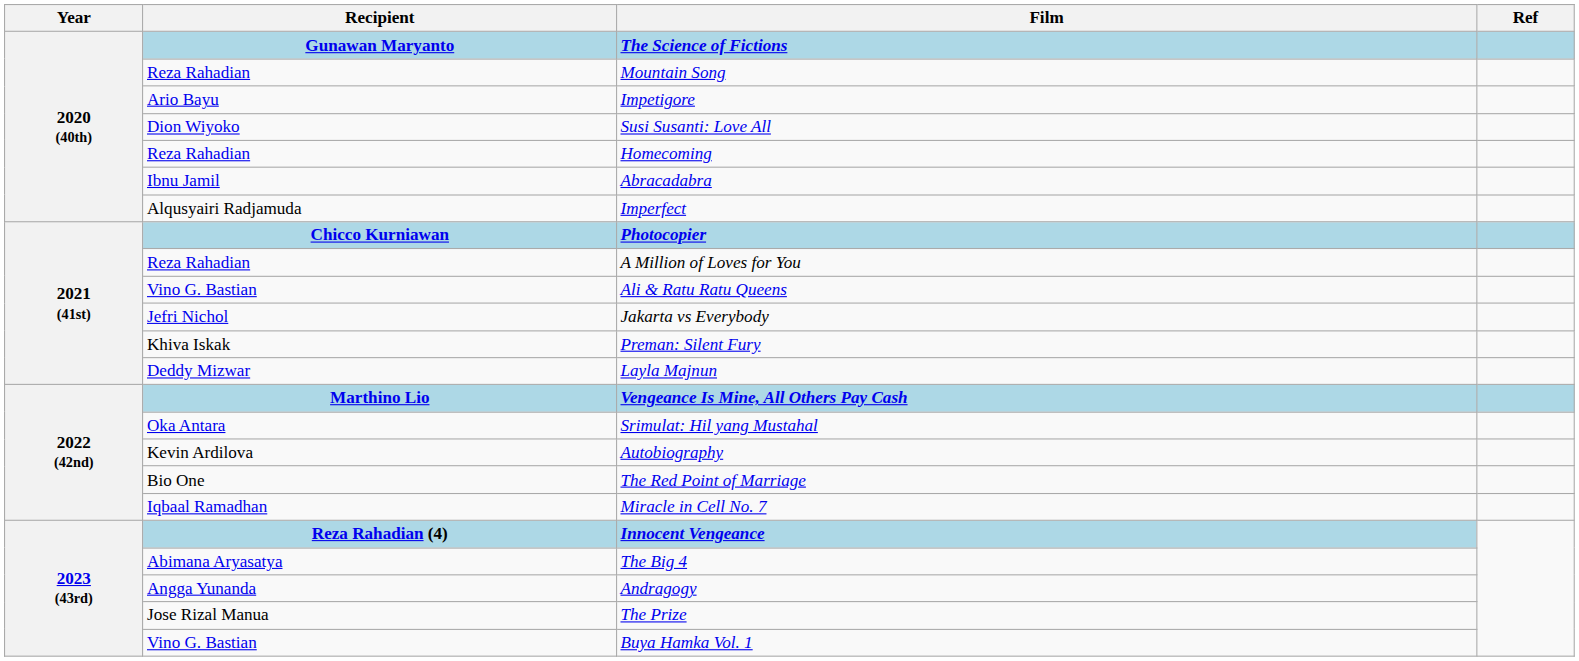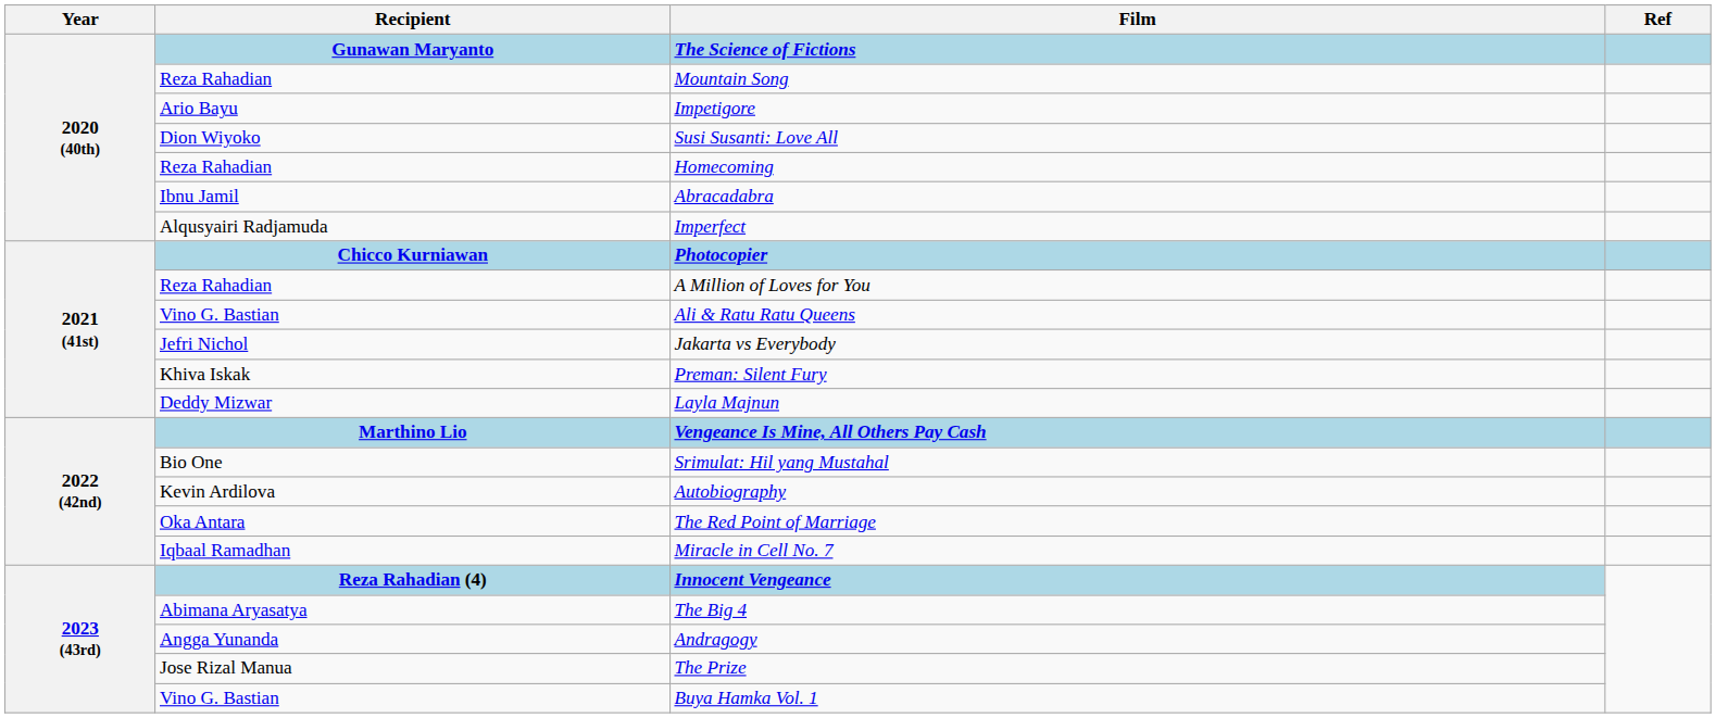 <table class="wikitable plainrowheaders sortable" style="width: 74%;">
 <tr>
 <th scope="col">Year</th>
 <th scope="col">Recipient</th>
 <th scope="col">Film</th>
 <th scope="col" class="unsortable">Ref</th>
 </tr>
 <tr>
 <th scope="row" rowspan="7" style="text-align:center;"><strong>2020</strong><br><small>(40th)</small></th>
 <th scope="row" style="background:lightblue;"><strong><a href='#'>Gunawan Maryanto</a></strong></th>
 <td style="background:lightblue;"><strong><em><a href='#'>The Science of Fictions</a></em></strong></td>
 <td style="background:lightblue;"></td>
 </tr>
 <tr>
 <td scope="row"><a href='#'>Reza Rahadian</a></td>
 <td><em><a href='#'>Mountain Song</a></em></td>
 <td></td>
 </tr>
 <tr>
 <td scope="row"><a href='#'>Ario Bayu</a></td>
 <td><em><a href='#'>Impetigore</a></em></td>
 <td></td>
 </tr>
 <tr>
 <td scope="row"><a href='#'>Dion Wiyoko</a></td>
 <td><em><a href='#'>Susi Susanti: Love All</a></em></td>
 <td></td>
 </tr>
 <tr>
 <td scope="row"><a href='#'>Reza Rahadian</a></td>
 <td><em><a href='#'>Homecoming</a></em></td>
 <td></td>
 </tr>
 <tr>
 <td scope="row"><a href='#'>Ibnu Jamil</a></td>
 <td><em><a href='#'>Abracadabra</a></em></td>
 <td></td>
 </tr>
 <tr>
 <td scope="row">Alqusyairi Radjamuda</td>
 <td><em><a href='#'>Imperfect</a></em></td>
 <td></td>
 </tr>
 <tr>
 <th scope="row" rowspan="6" style="text-align:center;"><strong>2021</strong><br><small>(41st)</small></th>
 <th scope="row" style="background:lightblue;"><strong><a href='#'>Chicco Kurniawan</a></strong></th>
 <td style="background:lightblue;"><a href='#'><strong><em>Photocopier</em></strong></a></td>
 <td style="background:lightblue;"></td>
 </tr>
 <tr>
 <td scope="row"><a href='#'>Reza Rahadian</a></td>
 <td><em>A Million of Loves for You</em></td>
 <td></td>
 </tr>
 <tr>
 <td scope="row"><a href='#'>Vino G. Bastian</a></td>
 <td><em><a href='#'>Ali & Ratu Ratu Queens</a></em></td>
 <td></td>
 </tr>
 <tr>
 <td scope="row"><a href='#'>Jefri Nichol</a></td>
 <td><em>Jakarta vs Everybody</em></td>
 <td></td>
 </tr>
 <tr>
 <td scope="row">Khiva Iskak</td>
 <td><a href='#'><em>Preman: Silent Fury</em></a></td>
 <td></td>
 </tr>
 <tr>
 <td scope="row"><a href='#'>Deddy Mizwar</a></td>
 <td><a href='#'><em>Layla Majnun</em></a></td>
 <td></td>
 </tr>
 <tr>
 <th scope="row" rowspan="5" style="text-align:center;"><strong>2022</strong><br><small>(42nd)</small></th>
 <th scope="row" style="background:lightblue;"><strong><a href='#'>Marthino Lio</a></strong></th>
 <td style="background:lightblue;"><a href='#'><strong><em>Vengeance Is Mine, All Others Pay Cash</em></strong></a></td>
 <td style="background:lightblue;"></td>
 </tr>
 <tr>
-<td scope="row"><a href='#'>Oka Antara</a></td>
+<td scope="row">Bio One</td>
 <td><em><a href='#'>Srimulat: Hil yang Mustahal</a></em></td>
 <td></td>
 </tr>
 <tr>
 <td scope="row">Kevin Ardilova</td>
 <td><a href='#'><em>Autobiography</em></a></td>
 <td></td>
 </tr>
 <tr>
-<td scope="row">Bio One</td>
+<td scope="row"><a href='#'>Oka Antara</a></td>
 <td><em><a href='#'>The Red Point of Marriage</a></em></td>
 <td></td>
 </tr>
 <tr>
 <td scope="row"><a href='#'>Iqbaal Ramadhan</a></td>
 <td><em><a href='#'>Miracle in Cell No. 7</a></em></td>
 <td></td>
 </tr>
 <tr>
 <th scope="row" rowspan="5" style="text-align:center;"><strong><a href='#'>2023</a></strong><br><small>(43rd)</small></th>
 <th scope="row" style="background:lightblue;"><strong><a href='#'>Reza Rahadian</a> (4)</strong></th>
 <td style="background:lightblue;"><strong><em><a href='#'>Innocent Vengeance</a></em></strong></td>
 <td rowspan="5"></td>
 </tr>
 <tr>
 <td><a href='#'>Abimana Aryasatya</a></td>
 <td><em><a href='#'>The Big 4</a></em></td>
 </tr>
 <tr>
 <td><a href='#'>Angga Yunanda</a></td>
 <td><em><a href='#'>Andragogy</a></em></td>
 </tr>
 <tr>
 <td>Jose Rizal Manua</td>
 <td><em><a href='#'>The Prize</a></em></td>
 </tr>
 <tr>
 <td><a href='#'>Vino G. Bastian</a></td>
 <td><em><a href='#'>Buya Hamka Vol. 1</a></em></td>
 </tr>
 </table>
